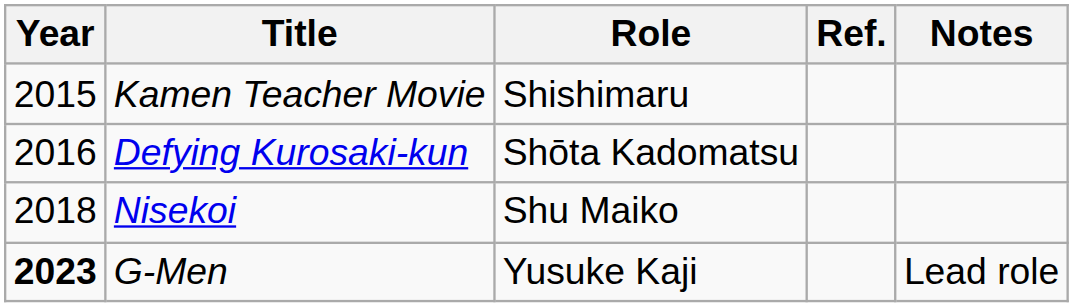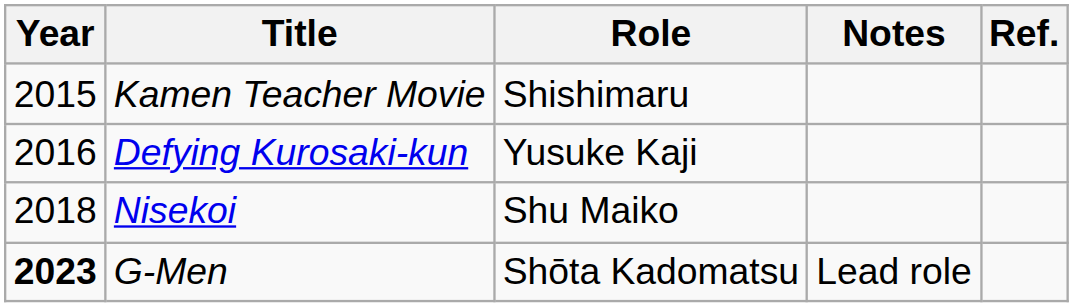 <table class="wikitable">
 <tr>
 <th>Year</th>
 <th>Title</th>
 <th>Role</th>
+<th>Notes</th>
 <th>Ref.</th>
-<th>Notes</th>
 </tr>
 <tr>
 <td>2015</td>
 <td><em>Kamen Teacher Movie</em></td>
 <td>Shishimaru</td>
 <td></td>
 <td></td>
 </tr>
 <tr>
 <td>2016</td>
 <td><em><a href='#'>Defying Kurosaki-kun</a></em></td>
-<td>Shōta Kadomatsu</td>
+<td>Yusuke Kaji</td>
 <td></td>
 <td></td>
 </tr>
 <tr>
 <td>2018</td>
 <td><em><a href='#'>Nisekoi</a></em></td>
 <td>Shu Maiko</td>
 <td></td>
 <td></td>
 </tr>
 <tr>
 <td><strong>2023</strong></td>
 <td><em>G-Men</em></td>
-<td>Yusuke Kaji</td>
+<td>Shōta Kadomatsu</td>
+<td>Lead role</td>
 <td></td>
-<td>Lead role</td>
 </tr>
 </table>
